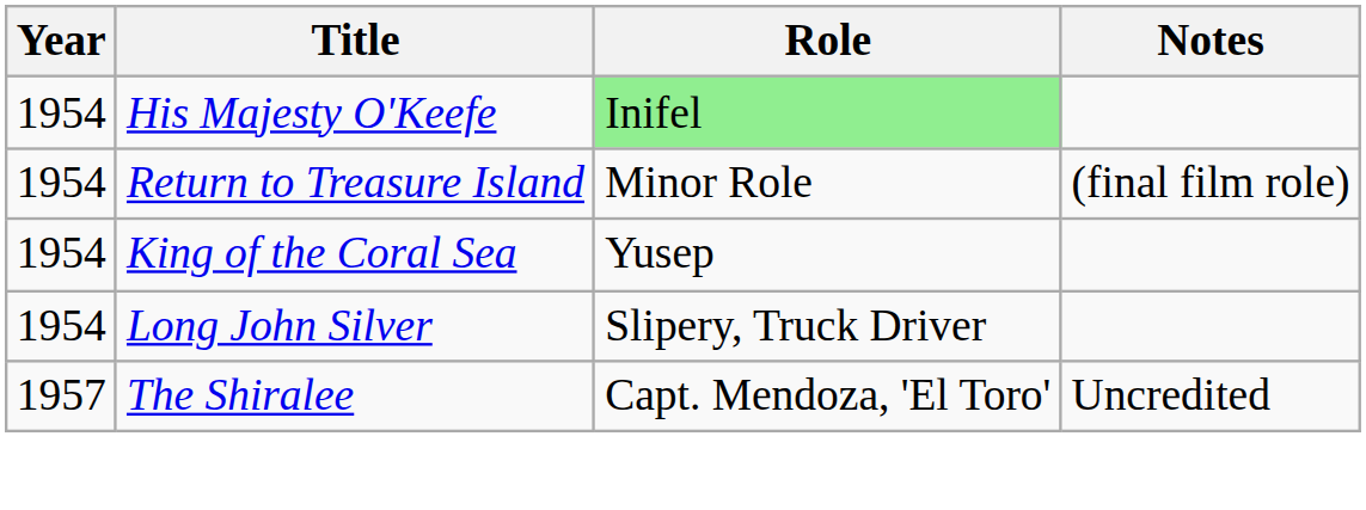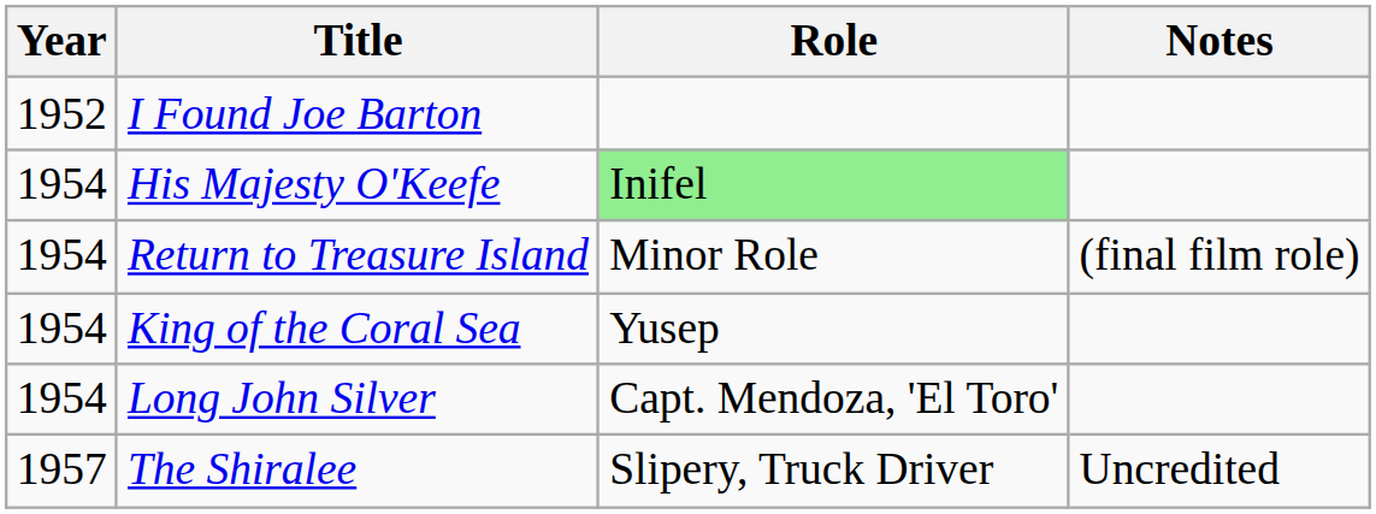 <table class="wikitable">
 <tr>
 <th>Year</th>
 <th>Title</th>
 <th>Role</th>
 <th>Notes</th>
+</tr>
+<tr>
+<td>1952</td>
+<td><em><a href='#'>I Found Joe Barton</a></em></td>
+<td></td>
+<td></td>
 </tr>
 <tr>
 <td>1954</td>
 <td><em><a href='#'>His Majesty O'Keefe</a></em></td>
 <td style="background: lightgreen;">Inifel</td>
 <td></td>
 </tr>
 <tr>
 <td>1954</td>
 <td><em><a href='#'>Return to Treasure Island</a></em></td>
 <td>Minor Role</td>
 <td>(final film role)</td>
 </tr>
 <tr>
 <td>1954</td>
 <td><em><a href='#'>King of the Coral Sea</a></em></td>
 <td>Yusep</td>
 <td></td>
 </tr>
 <tr>
 <td>1954</td>
 <td><em><a href='#'>Long John Silver</a></em></td>
-<td>Slipery, Truck Driver</td>
+<td>Capt. Mendoza, 'El Toro'</td>
 <td></td>
 </tr>
 <tr>
 <td>1957</td>
 <td><em><a href='#'>The Shiralee</a></em></td>
-<td>Capt. Mendoza, 'El Toro'</td>
+<td>Slipery, Truck Driver</td>
 <td>Uncredited</td>
 </tr>
 </table>
